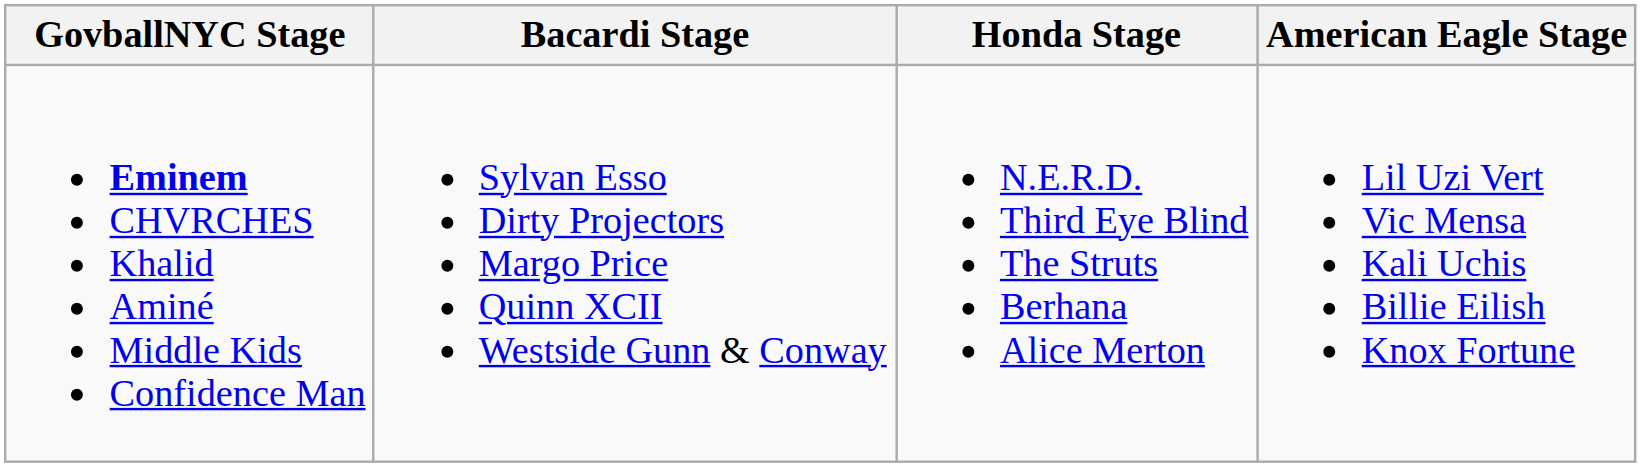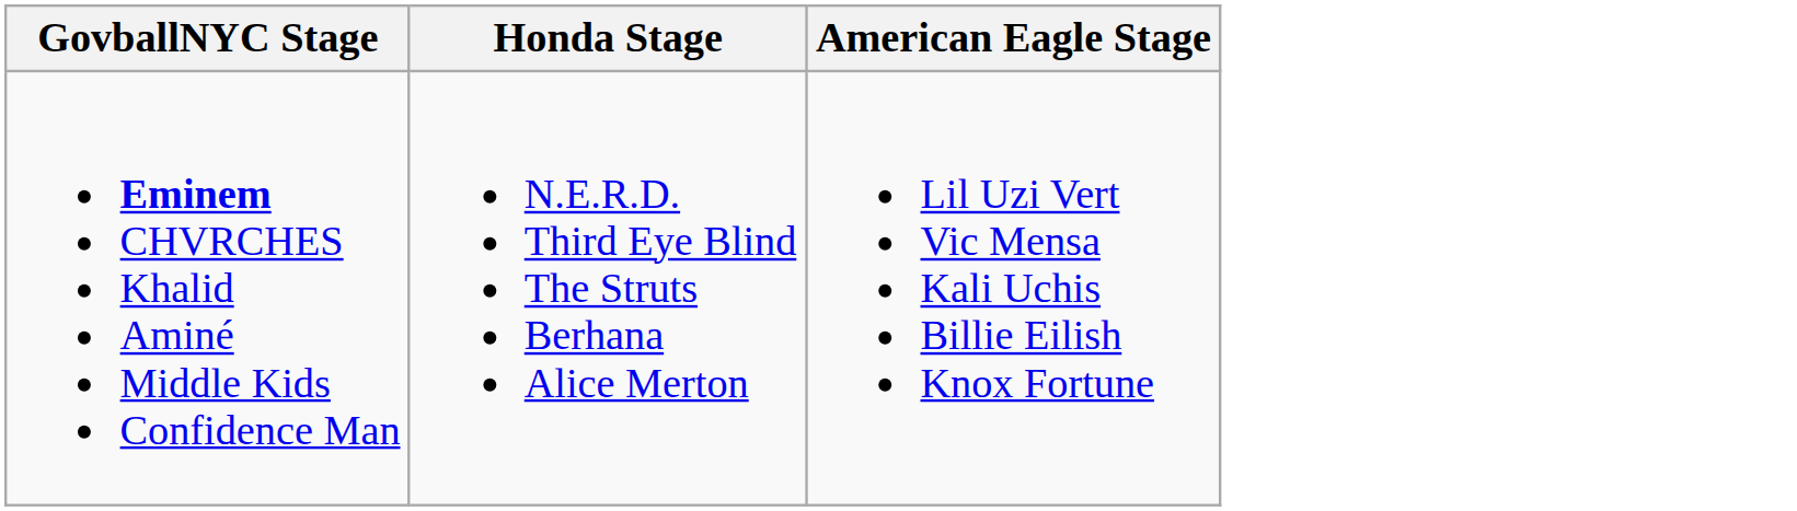 <table class="wikitable">
 <tr>
 <th>GovballNYC Stage</th>
-<th>Bacardi Stage</th>
 <th>Honda Stage</th>
 <th>American Eagle Stage</th>
 </tr>
 <tr valign="top">
 <td><br><ul><li><strong><a href='#'>Eminem</a></strong></li><li><a href='#'>CHVRCHES</a></li><li><a href='#'>Khalid</a></li><li><a href='#'>Aminé</a></li><li><a href='#'>Middle Kids</a></li><li><a href='#'>Confidence Man</a></li></ul></td>
-<td><br><ul><li><a href='#'>Sylvan Esso</a></li><li><a href='#'>Dirty Projectors</a></li><li><a href='#'>Margo Price</a></li><li><a href='#'>Quinn XCII</a></li><li><a href='#'>Westside Gunn</a> & <a href='#'>Conway</a></li></ul></td>
 <td><br><ul><li><a href='#'>N.E.R.D.</a></li><li><a href='#'>Third Eye Blind</a></li><li><a href='#'>The Struts</a></li><li><a href='#'>Berhana</a></li><li><a href='#'>Alice Merton</a></li></ul></td>
 <td><br><ul><li><a href='#'>Lil Uzi Vert</a></li><li><a href='#'>Vic Mensa</a></li><li><a href='#'>Kali Uchis</a></li><li><a href='#'>Billie Eilish</a></li><li><a href='#'>Knox Fortune</a></li></ul></td>
 </tr>
 </table>
